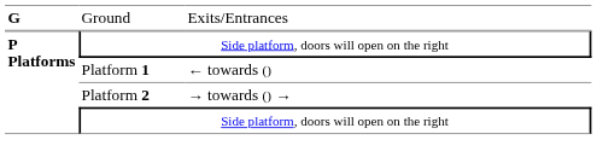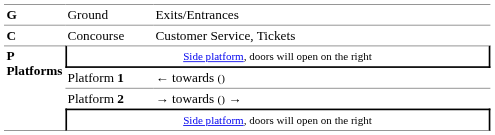 <table border=0 cellspacing=0 cellpadding=3>
 <tr>
 <td style="border-bottom:solid 1px gray;border-top:solid 1px gray;" width=50 valign=top><strong>G</strong></td>
 <td style="border-top:solid 1px gray;border-bottom:solid 1px gray;" width=100 valign=top>Ground</td>
 <td style="border-top:solid 1px gray;border-bottom:solid 1px gray;" width=400 valign=top>Exits/Entrances</td>
+</tr>
+<tr>
+<td valign=top><strong>C</strong></td>
+<td valign=top>Concourse</td>
+<td valign=top>Customer Service, Tickets</td>
 </tr>
 <tr>
 <td style="border-top:solid 1px gray;border-bottom:solid 1px gray;" rowspan=4 valign=top><strong>P<br>Platforms</strong></td>
 <td style="border-top:solid 1px gray;border-right:solid 2px black;border-left:solid 2px black;border-bottom:solid 2px black;text-align:center;" colspan=2><small><a href='#'>Side platform</a>, doors will open on the right</small></td>
 </tr>
 <tr>
 <td style="border-bottom:solid 1px gray;">Platform <span><strong>1</strong></span></td>
 <td style="border-bottom:solid 1px gray;">←  towards  <small>()</small></td>
 </tr>
 <tr>
 <td>Platform <span><strong>2</strong></span></td>
 <td><span>→</span>  towards  <small>()</small> →</td>
 </tr>
 <tr>
 <td style="border-bottom:solid 1px gray;border-top:solid 2px black;border-right:solid 2px black;border-left:solid 2px black;text-align:center;" colspan=2><small><a href='#'>Side platform</a>, doors will open on the right</small></td>
 </tr>
 </table>
